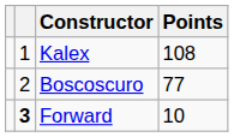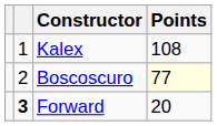 <table class="wikitable" style="font-size: 95%;">
 <tr>
 <th></th>
 <th></th>
 <th>Constructor</th>
 <th>Points</th>
 </tr>
 <tr>
 <td></td>
 <td align=center>1</td>
 <td> <a href='#'>Kalex</a></td>
 <td align=left>108</td>
 </tr>
 <tr>
 <td></td>
 <td align=center>2</td>
 <td> <a href='#'>Boscoscuro</a></td>
-<td align=left>77</td>
+<td align=left style="background: lightyellow;">77</td>
 </tr>
 <tr>
 <td></td>
 <td align=center><strong>3</strong></td>
 <td> <a href='#'>Forward</a></td>
-<td align=left>10</td>
+<td align=left>20</td>
 </tr>
 </table>
